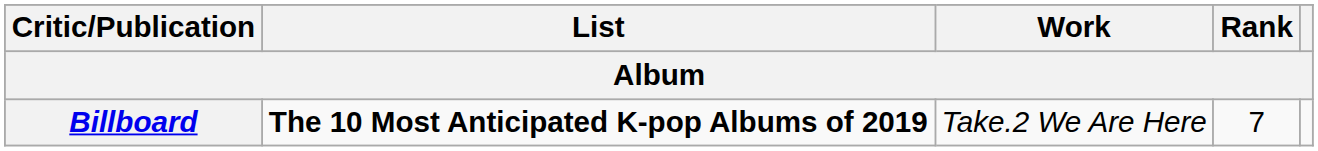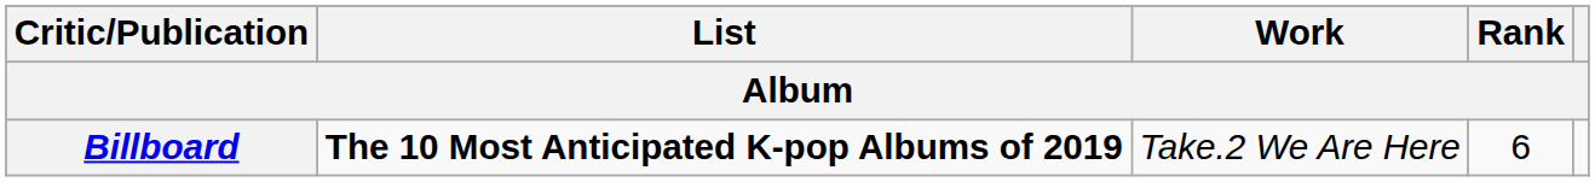 <table class="wikitable plainrowheaders">
 <tr>
 <th>Critic/Publication</th>
 <th scope="col" class="unsortable">List</th>
 <th scope="col" class="unsortable">Work</th>
 <th data-sort-type="number">Rank</th>
 <th scope="col" class="unsortable"></th>
 </tr>
 <tr>
 <th align="center" colspan="5">Album</th>
 </tr>
 <tr>
 <th scope="row"><em><a href='#'>Billboard</a></em></th>
 <td align="center"><strong>The 10 Most Anticipated K-pop Albums of 2019</strong></td>
 <td align="center" rowspan="4"><em>Take.2 We Are Here</em></td>
-<td align="center">7</td>
+<td align="center">6</td>
 <td align="center"></td>
 </tr>
 </table>
